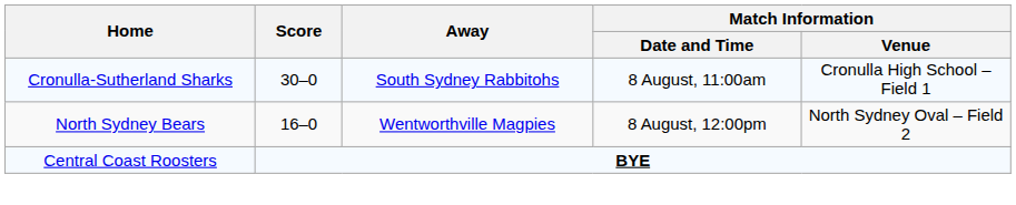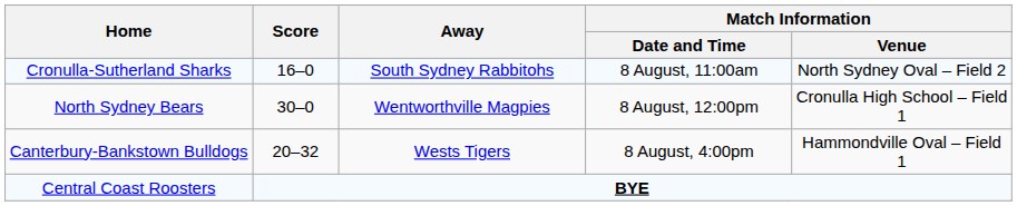 <table class="wikitable" style="border-collapse:collapse; font-size:90%; text-align:center;">
 <tr>
 <th rowspan="2" width="12%">Home</th>
 <th rowspan="2" width="3%">Score</th>
 <th rowspan="2" width="12%">Away</th>
 <th colspan="2">Match Information</th>
 </tr>
 <tr bgcolor="#EFEFEF">
 <th width="10%">Date and Time</th>
 <th width="10%">Venue</th>
 </tr>
 <tr bgcolor="#F5FAFF">
 <td align="centre"> <a href='#'>Cronulla-Sutherland Sharks</a></td>
-<td>30–0</td>
+<td>16–0</td>
 <td align="centre"> <a href='#'>South Sydney Rabbitohs</a></td>
 <td>8 August, 11:00am</td>
+<td>North Sydney Oval – Field 2</td>
+</tr>
+<tr>
+<td> <a href='#'>North Sydney Bears</a></td>
+<td>30–0</td>
+<td> <a href='#'>Wentworthville Magpies</a></td>
+<td>8 August, 12:00pm</td>
 <td>Cronulla High School – Field 1</td>
 </tr>
 <tr>
-<td> <a href='#'>North Sydney Bears</a></td>
-<td>16–0</td>
-<td> <a href='#'>Wentworthville Magpies</a></td>
-<td>8 August, 12:00pm</td>
-<td>North Sydney Oval – Field 2</td>
+<td> <a href='#'>Canterbury-Bankstown Bulldogs</a></td>
+<td>20–32</td>
+<td> <a href='#'>Wests Tigers</a></td>
+<td>8 August, 4:00pm</td>
+<td>Hammondville Oval – Field 1</td>
 </tr>
 <tr bgcolor="#F5FAFF">
 <td align="centre"> <a href='#'>Central Coast Roosters</a></td>
 <td colspan="4"><strong><u>BYE</u></strong></td>
 </tr>
 </table>
